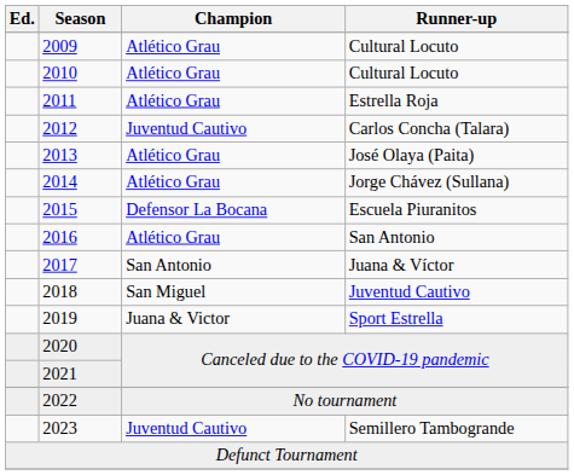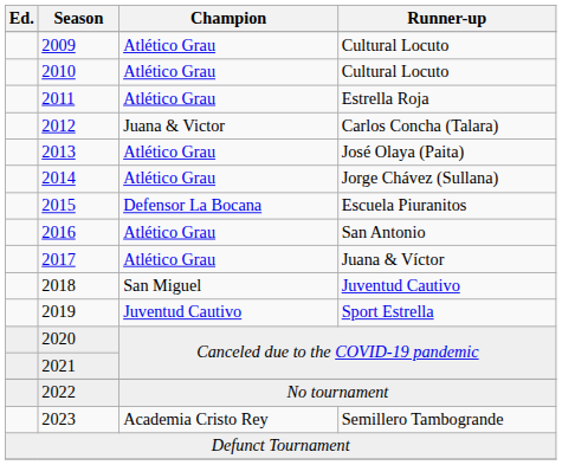 <table class="wikitable">
 <tr>
 <th width=px>Ed.</th>
 <th width="70">Season</th>
 <th width="200">Champion</th>
 <th width="200">Runner-up</th>
 </tr>
 <tr>
 </tr>
 <tr>
 <td></td>
 <td><a href='#'>2009</a></td>
 <td><a href='#'>Atlético Grau</a></td>
 <td>Cultural Locuto</td>
 </tr>
 <tr>
 <td></td>
 <td><a href='#'>2010</a></td>
 <td><a href='#'>Atlético Grau</a></td>
 <td>Cultural Locuto</td>
 </tr>
 <tr>
 <td></td>
 <td><a href='#'>2011</a></td>
 <td><a href='#'>Atlético Grau</a></td>
 <td>Estrella Roja</td>
 </tr>
 <tr>
 <td></td>
 <td><a href='#'>2012</a></td>
-<td><a href='#'>Juventud Cautivo</a></td>
+<td>Juana & Victor</td>
 <td>Carlos Concha (Talara)</td>
 </tr>
 <tr>
 <td></td>
 <td><a href='#'>2013</a></td>
 <td><a href='#'>Atlético Grau</a></td>
 <td>José Olaya (Paita)</td>
 </tr>
 <tr>
 <td></td>
 <td><a href='#'>2014</a></td>
 <td><a href='#'>Atlético Grau</a></td>
 <td>Jorge Chávez (Sullana)</td>
 </tr>
 <tr>
 <td></td>
 <td><a href='#'>2015</a></td>
 <td><a href='#'>Defensor La Bocana</a></td>
 <td>Escuela Piuranitos</td>
 </tr>
 <tr>
 <td></td>
 <td><a href='#'>2016</a></td>
 <td><a href='#'>Atlético Grau</a></td>
 <td>San Antonio</td>
 </tr>
 <tr>
 <td></td>
 <td><a href='#'>2017</a></td>
-<td>San Antonio</td>
+<td><a href='#'>Atlético Grau</a></td>
 <td>Juana & Víctor</td>
 </tr>
 <tr>
 <td></td>
 <td>2018</td>
 <td>San Miguel</td>
 <td><a href='#'>Juventud Cautivo</a></td>
 </tr>
 <tr>
 <td></td>
 <td>2019</td>
-<td>Juana & Victor</td>
+<td><a href='#'>Juventud Cautivo</a></td>
 <td><a href='#'>Sport Estrella</a></td>
 </tr>
 <tr bgcolor=#efefef>
 <td></td>
 <td>2020</td>
 <td rowspan=2 colspan="2" align=center><em>Canceled due to the <a href='#'>COVID-19 pandemic</a></em></td>
 </tr>
 <tr bgcolor=#efefef>
 <td></td>
 <td>2021</td>
 </tr>
 <tr>
 </tr>
 <tr bgcolor=#efefef>
 <td></td>
 <td>2022</td>
 <td colspan="2" align=center><em>No tournament</em></td>
 </tr>
 <tr>
 <td></td>
 <td>2023</td>
-<td><a href='#'>Juventud Cautivo</a></td>
+<td>Academia Cristo Rey</td>
 <td>Semillero Tambogrande</td>
 </tr>
 <tr bgcolor=#efefef>
 <td colspan="4" style="text-align:center;"><em>Defunct Tournament</em></td>
 </tr>
 <tr>
 </tr>
 </table>
